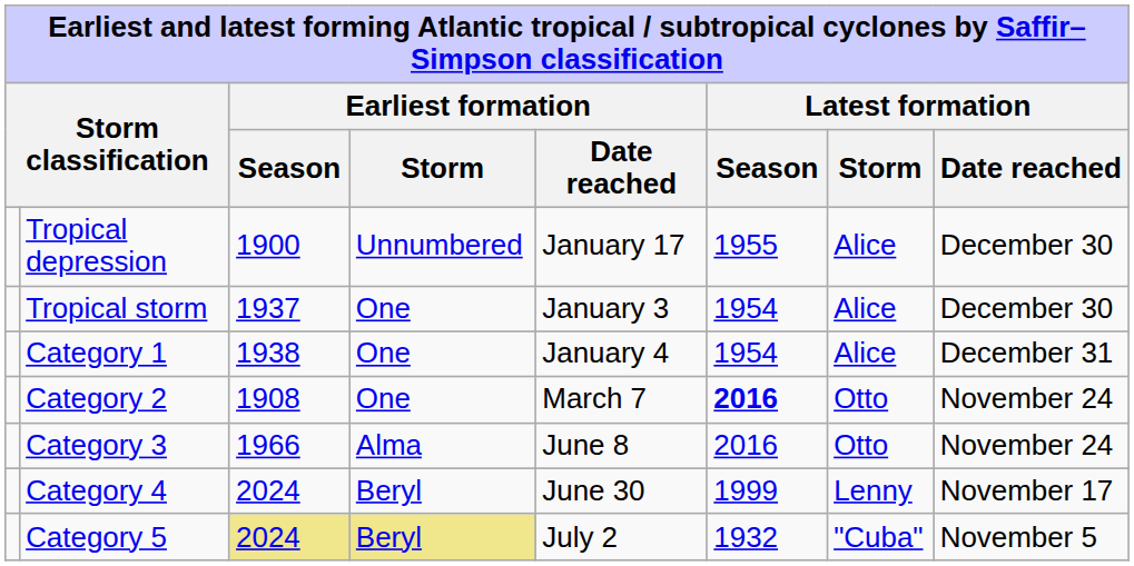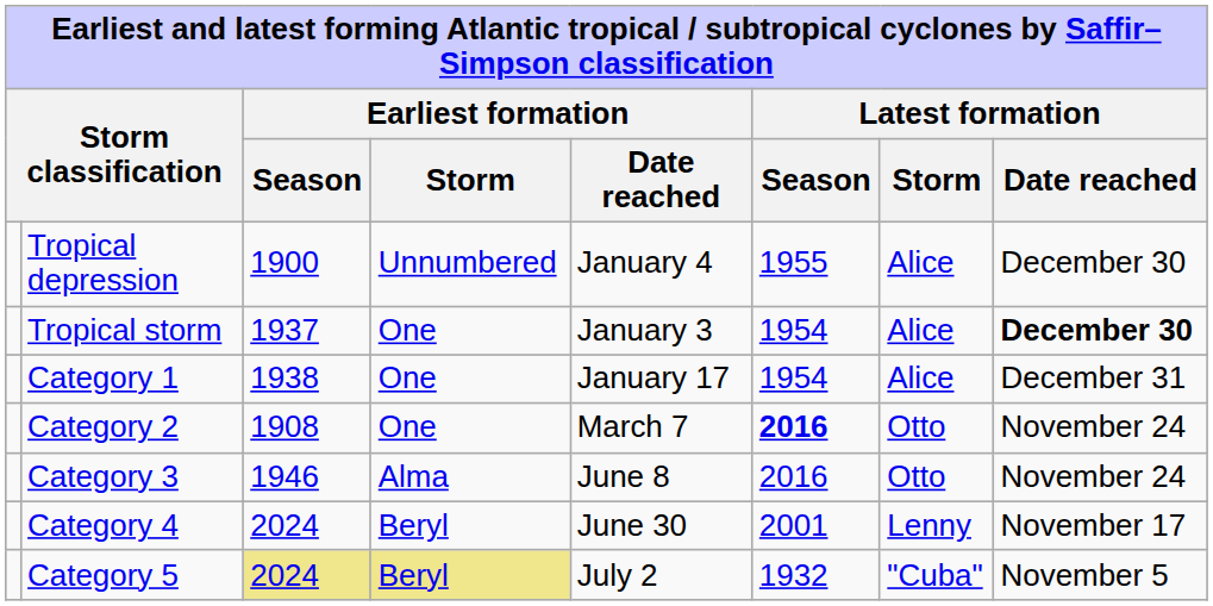 <table class="wikitable" style="margin: 1em auto;">
 <tr>
 <th colspan="8" style="background:#ccf;">Earliest and latest forming Atlantic tropical / subtropical cyclones by <a href='#'>Saffir–Simpson classification</a></th>
 </tr>
 <tr>
 <th rowspan="2" colspan="2">Storm<br>classification</th>
 <th colspan="3">Earliest formation</th>
 <th colspan="3">Latest formation</th>
 </tr>
 <tr>
 <th>Season</th>
 <th>Storm</th>
 <th>Date reached</th>
 <th>Season</th>
 <th>Storm</th>
 <th>Date reached</th>
 </tr>
 <tr>
 <td bgcolor=></td>
 <td><a href='#'>Tropical depression</a></td>
 <td><a href='#'>1900</a></td>
 <td><a href='#'>Unnumbered</a></td>
-<td>January 17</td>
+<td>January 4</td>
 <td><a href='#'>1955</a></td>
 <td><a href='#'>Alice</a></td>
 <td>December 30</td>
 </tr>
 <tr>
 <td bgcolor=></td>
 <td><a href='#'>Tropical storm</a></td>
 <td><a href='#'>1937</a></td>
 <td><a href='#'>One</a></td>
 <td>January 3</td>
 <td><a href='#'>1954</a></td>
 <td><a href='#'>Alice</a></td>
-<td>December 30</td>
+<td><strong>December 30</strong></td>
 </tr>
 <tr>
 <td bgcolor=></td>
 <td><a href='#'>Category 1</a></td>
 <td><a href='#'>1938</a></td>
 <td><a href='#'>One</a></td>
-<td>January 4</td>
+<td>January 17</td>
 <td><a href='#'>1954</a></td>
 <td><a href='#'>Alice</a></td>
 <td>December 31</td>
 </tr>
 <tr>
 <td bgcolor=></td>
 <td><a href='#'>Category 2</a></td>
 <td><a href='#'>1908</a></td>
 <td><a href='#'>One</a></td>
 <td>March 7</td>
 <td><strong><a href='#'>2016</a></strong></td>
 <td><a href='#'>Otto</a></td>
 <td>November 24</td>
 </tr>
 <tr>
 <td bgcolor=></td>
 <td><a href='#'>Category 3</a></td>
-<td><a href='#'>1966</a></td>
+<td><a href='#'>1946</a></td>
 <td><a href='#'>Alma</a></td>
 <td>June 8</td>
 <td><a href='#'>2016</a></td>
 <td><a href='#'>Otto</a></td>
 <td>November 24</td>
 </tr>
 <tr>
 <td bgcolor=></td>
 <td><a href='#'>Category 4</a></td>
 <td><a href='#'>2024</a></td>
 <td><a href='#'>Beryl</a></td>
 <td>June 30</td>
-<td><a href='#'>1999</a></td>
+<td><a href='#'>2001</a></td>
 <td><a href='#'>Lenny</a></td>
 <td>November 17</td>
 </tr>
 <tr>
 <td bgcolor=></td>
 <td><a href='#'>Category 5</a></td>
 <td style="background: khaki;"><a href='#'>2024</a></td>
 <td style="background: khaki;"><a href='#'>Beryl</a></td>
 <td>July 2</td>
 <td><a href='#'>1932</a></td>
 <td><a href='#'>"Cuba"</a></td>
 <td>November 5</td>
 </tr>
 </table>
